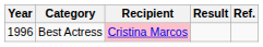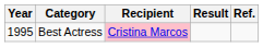 <table class = "wikitable sortable">
 <tr>
 <th>Year</th>
 <th>Category</th>
 <th>Recipient</th>
 <th>Result</th>
 <th>Ref.</th>
 </tr>
 <tr>
-<td>1996</td>
+<td>1995</td>
 <td>Best Actress</td>
 <td style="background: pink;"><a href='#'>Cristina Marcos</a></td>
 <td></td>
 <td></td>
 </tr>
 </table>
